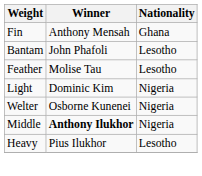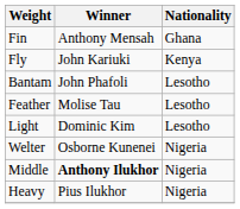 <table class="wikitable">
 <tr>
 <th>Weight</th>
 <th>Winner</th>
 <th>Nationality</th>
 </tr>
 <tr>
 <td>Fin</td>
 <td>Anthony Mensah</td>
 <td>Ghana</td>
+</tr>
+<tr>
+<td>Fly</td>
+<td>John Kariuki</td>
+<td>Kenya</td>
 </tr>
 <tr>
 <td>Bantam</td>
 <td>John Phafoli</td>
 <td>Lesotho</td>
 </tr>
 <tr>
 <td>Feather</td>
 <td>Molise Tau</td>
 <td>Lesotho</td>
 </tr>
 <tr>
 <td>Light</td>
 <td>Dominic Kim</td>
-<td>Nigeria</td>
+<td>Lesotho</td>
 </tr>
 <tr>
 <td>Welter</td>
 <td>Osborne Kunenei</td>
 <td>Nigeria</td>
 </tr>
 <tr>
 <td>Middle</td>
 <td><strong>Anthony Ilukhor</strong></td>
 <td>Nigeria</td>
 </tr>
 <tr>
 <td>Heavy</td>
 <td>Pius Ilukhor</td>
-<td>Lesotho</td>
+<td>Nigeria</td>
 </tr>
 <tr>
 </tr>
 </table>
